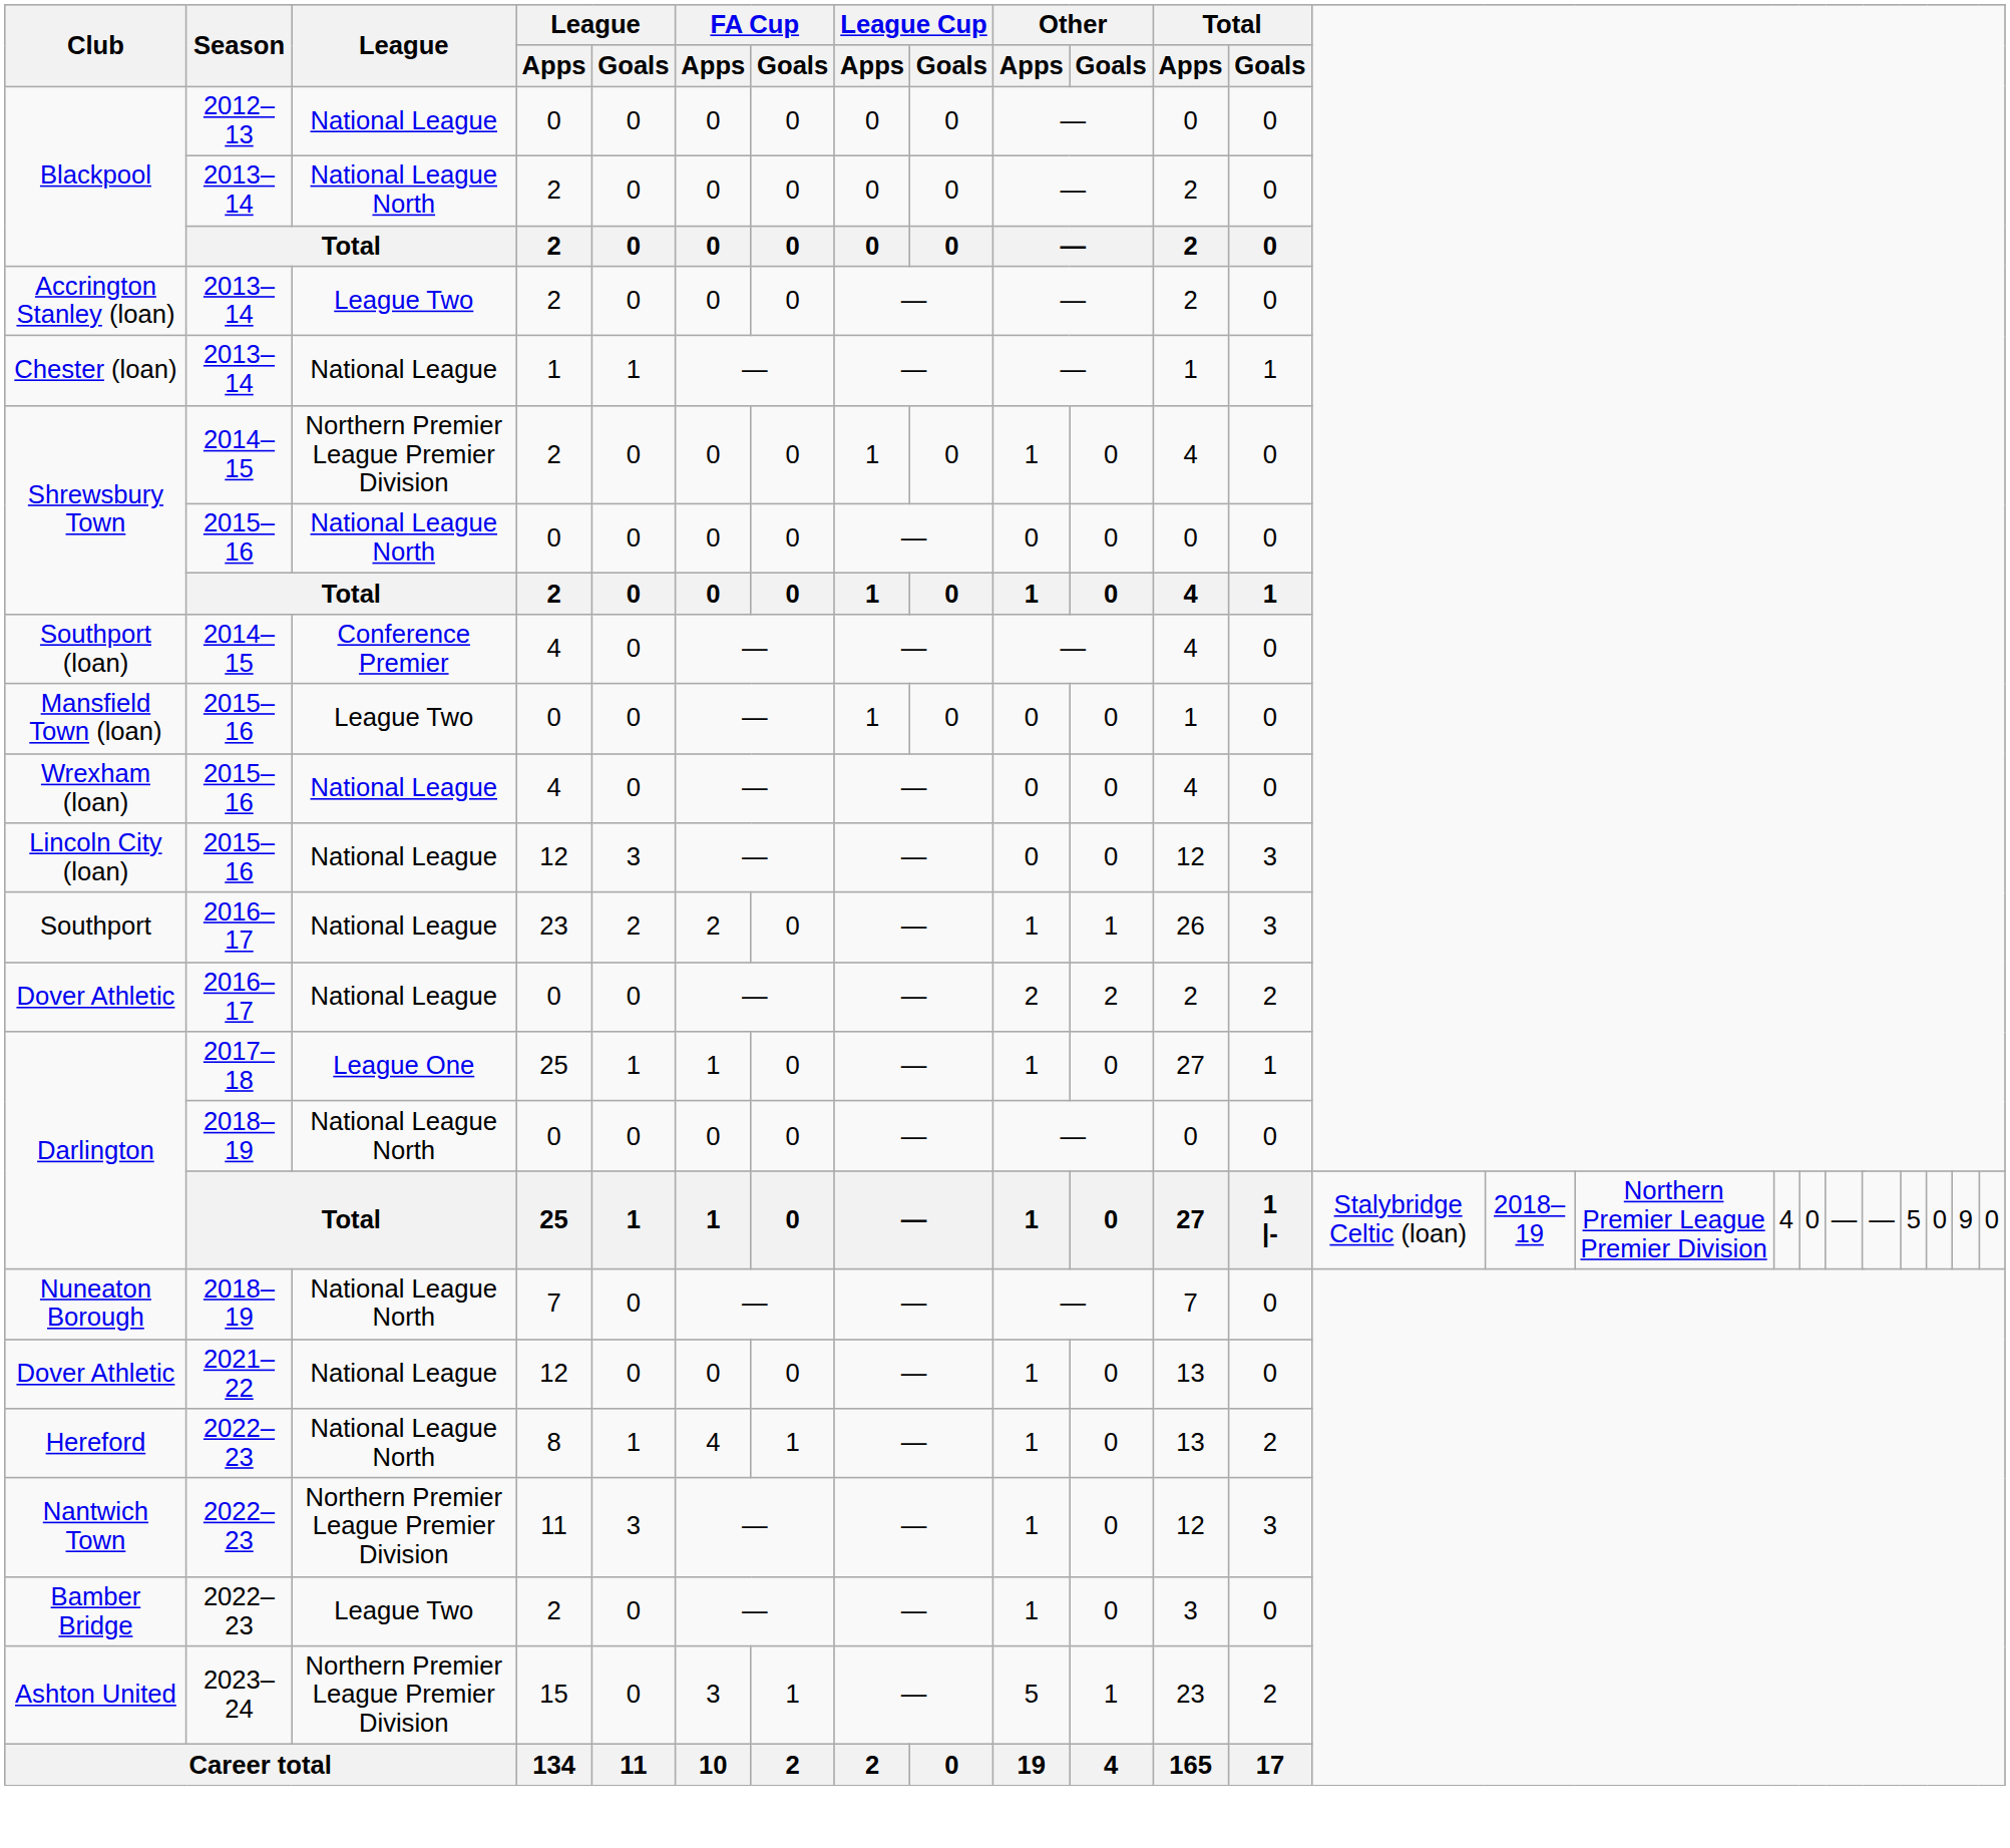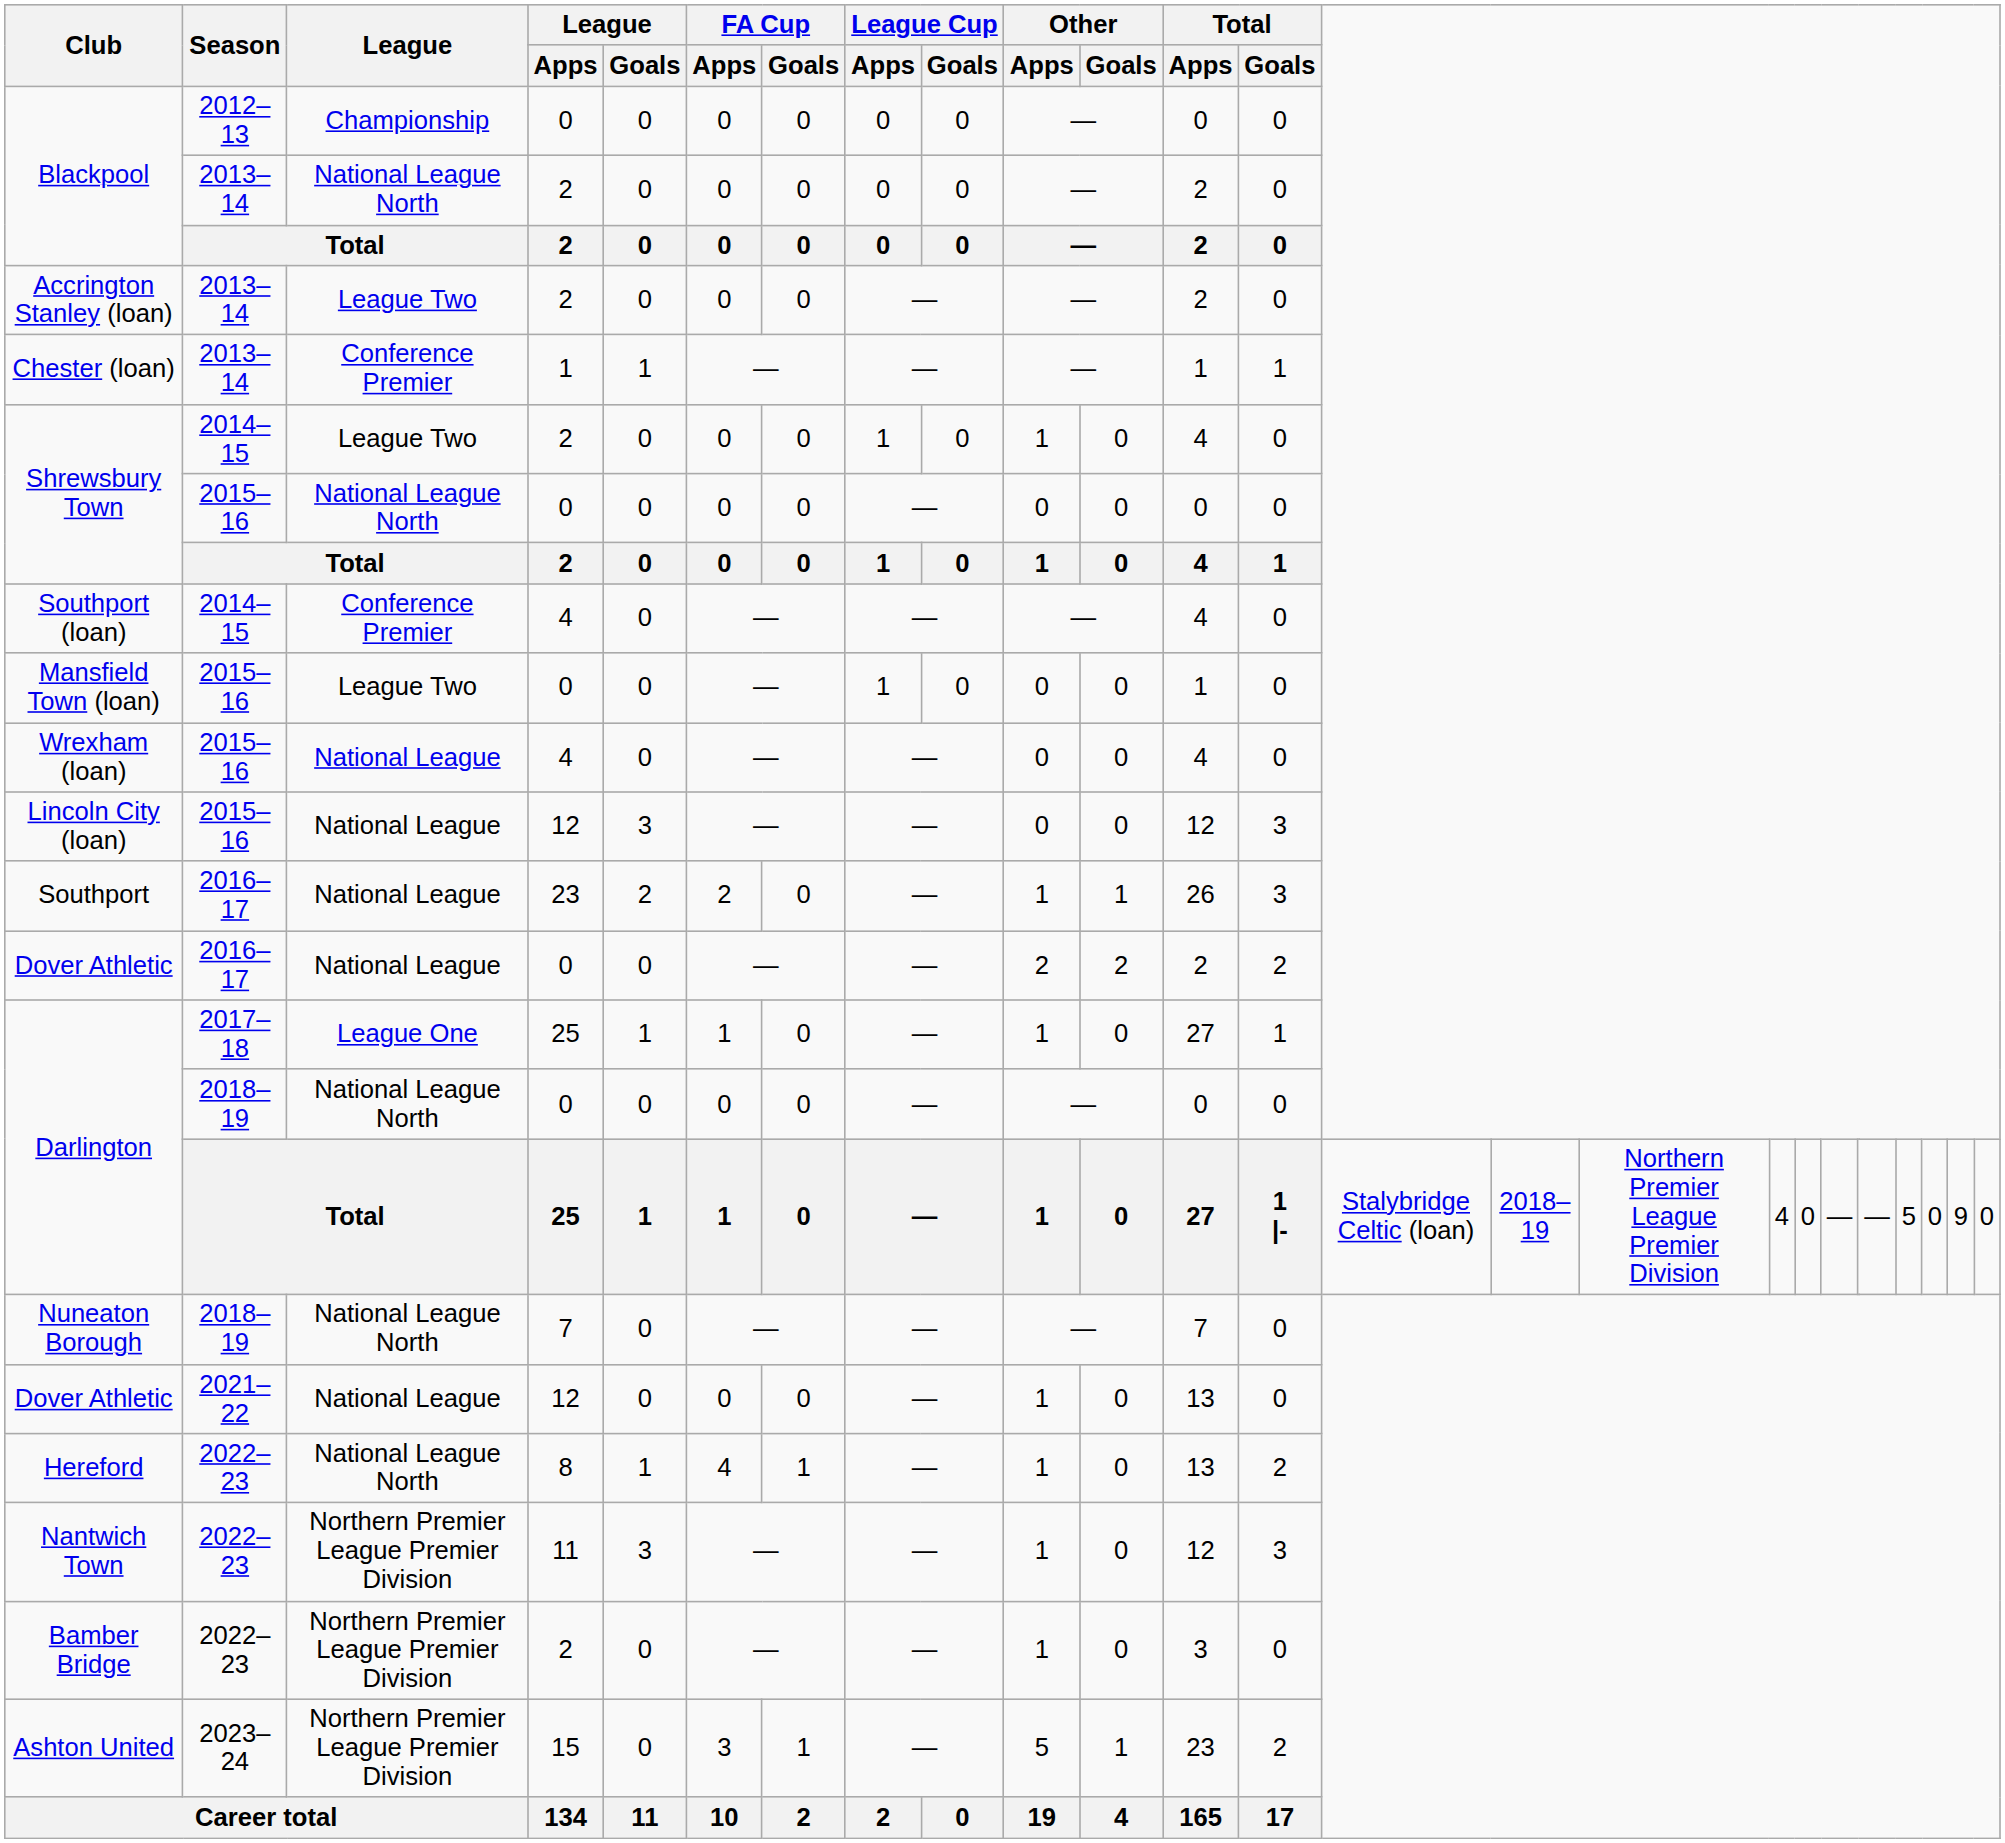 <table class="wikitable" style="text-align:center;">
 <tr>
 <th rowspan="2">Club</th>
 <th rowspan="2">Season</th>
 <th rowspan="2">League</th>
 <th colspan="2">League</th>
 <th colspan="2"><a href='#'>FA Cup</a></th>
 <th colspan="2"><a href='#'>League Cup</a></th>
 <th colspan="2">Other</th>
 <th colspan="2">Total</th>
 </tr>
 <tr>
 <th>Apps</th>
 <th>Goals</th>
 <th>Apps</th>
 <th>Goals</th>
 <th>Apps</th>
 <th>Goals</th>
 <th>Apps</th>
 <th>Goals</th>
 <th>Apps</th>
 <th>Goals</th>
 </tr>
 <tr>
 <td rowspan="3"><a href='#'>Blackpool</a></td>
 <td><a href='#'>2012–13</a></td>
-<td><a href='#'>National League</a></td>
+<td><a href='#'>Championship</a></td>
 <td>0</td>
 <td>0</td>
 <td>0</td>
 <td>0</td>
 <td>0</td>
 <td>0</td>
 <td colspan="2">—</td>
 <td>0</td>
 <td>0</td>
 </tr>
 <tr>
 <td><a href='#'>2013–14</a></td>
 <td><a href='#'>National League North</a></td>
 <td>2</td>
 <td>0</td>
 <td>0</td>
 <td>0</td>
 <td>0</td>
 <td>0</td>
 <td colspan="2">—</td>
 <td>2</td>
 <td>0</td>
 </tr>
 <tr>
 <th colspan="2">Total</th>
 <th>2</th>
 <th>0</th>
 <th>0</th>
 <th>0</th>
 <th>0</th>
 <th>0</th>
 <th colspan="2">—</th>
 <th>2</th>
 <th>0</th>
 </tr>
 <tr>
 <td><a href='#'>Accrington Stanley</a> (loan)</td>
 <td><a href='#'>2013–14</a></td>
 <td><a href='#'>League Two</a></td>
 <td>2</td>
 <td>0</td>
 <td>0</td>
 <td>0</td>
 <td colspan="2">—</td>
 <td colspan="2">—</td>
 <td>2</td>
 <td>0</td>
 </tr>
 <tr>
 <td><a href='#'>Chester</a> (loan)</td>
 <td><a href='#'>2013–14</a></td>
-<td>National League</td>
+<td><a href='#'>Conference Premier</a></td>
 <td>1</td>
 <td>1</td>
 <td colspan="2">—</td>
 <td colspan="2">—</td>
 <td colspan="2">—</td>
 <td>1</td>
 <td>1</td>
 </tr>
 <tr>
 <td rowspan="3"><a href='#'>Shrewsbury Town</a></td>
 <td><a href='#'>2014–15</a></td>
-<td>Northern Premier League Premier Division</td>
+<td>League Two</td>
 <td>2</td>
 <td>0</td>
 <td>0</td>
 <td>0</td>
 <td>1</td>
 <td>0</td>
 <td>1</td>
 <td>0</td>
 <td>4</td>
 <td>0</td>
 </tr>
 <tr>
 <td><a href='#'>2015–16</a></td>
 <td><a href='#'>National League North</a></td>
 <td>0</td>
 <td>0</td>
 <td>0</td>
 <td>0</td>
 <td colspan="2">—</td>
 <td>0</td>
 <td>0</td>
 <td>0</td>
 <td>0</td>
 </tr>
 <tr>
 <th colspan="2">Total</th>
 <th>2</th>
 <th>0</th>
 <th>0</th>
 <th>0</th>
 <th>1</th>
 <th>0</th>
 <th>1</th>
 <th>0</th>
 <th>4</th>
 <th>1</th>
 </tr>
 <tr>
 <td><a href='#'>Southport</a> (loan)</td>
 <td><a href='#'>2014–15</a></td>
 <td><a href='#'>Conference Premier</a></td>
 <td>4</td>
 <td>0</td>
 <td colspan="2">—</td>
 <td colspan="2">—</td>
 <td colspan="2">—</td>
 <td>4</td>
 <td>0</td>
 </tr>
 <tr>
 <td><a href='#'>Mansfield Town</a> (loan)</td>
 <td><a href='#'>2015–16</a></td>
 <td>League Two</td>
 <td>0</td>
 <td>0</td>
 <td colspan="2">—</td>
 <td>1</td>
 <td>0</td>
 <td>0</td>
 <td>0</td>
 <td>1</td>
 <td>0</td>
 </tr>
 <tr>
 <td><a href='#'>Wrexham</a> (loan)</td>
 <td><a href='#'>2015–16</a></td>
 <td><a href='#'>National League</a></td>
 <td>4</td>
 <td>0</td>
 <td colspan="2">—</td>
 <td colspan="2">—</td>
 <td>0</td>
 <td>0</td>
 <td>4</td>
 <td>0</td>
 </tr>
 <tr>
 <td><a href='#'>Lincoln City</a> (loan)</td>
 <td><a href='#'>2015–16</a></td>
 <td>National League</td>
 <td>12</td>
 <td>3</td>
 <td colspan="2">—</td>
 <td colspan="2">—</td>
 <td>0</td>
 <td>0</td>
 <td>12</td>
 <td>3</td>
 </tr>
 <tr>
 <td>Southport</td>
 <td><a href='#'>2016–17</a></td>
 <td>National League</td>
 <td>23</td>
 <td>2</td>
 <td>2</td>
 <td>0</td>
 <td colspan="2">—</td>
 <td>1</td>
 <td>1</td>
 <td>26</td>
 <td>3</td>
 </tr>
 <tr>
 <td><a href='#'>Dover Athletic</a></td>
 <td><a href='#'>2016–17</a></td>
 <td>National League</td>
 <td>0</td>
 <td>0</td>
 <td colspan="2">—</td>
 <td colspan="2">—</td>
 <td>2</td>
 <td>2</td>
 <td>2</td>
 <td>2</td>
 </tr>
 <tr>
 <td rowspan="3"><a href='#'>Darlington</a></td>
 <td><a href='#'>2017–18</a></td>
 <td><a href='#'>League One</a></td>
 <td>25</td>
 <td>1</td>
 <td>1</td>
 <td>0</td>
 <td colspan="2">—</td>
 <td>1</td>
 <td>0</td>
 <td>27</td>
 <td>1</td>
 </tr>
 <tr>
 <td><a href='#'>2018–19</a></td>
 <td>National League North</td>
 <td>0</td>
 <td>0</td>
 <td>0</td>
 <td>0</td>
 <td colspan="2">—</td>
 <td colspan="2">—</td>
 <td>0</td>
 <td>0</td>
 </tr>
 <tr>
 <th colspan="2">Total</th>
 <th>25</th>
 <th>1</th>
 <th>1</th>
 <th>0</th>
 <th colspan="2">—</th>
 <th>1</th>
 <th>0</th>
 <th>27</th>
 <th>1<br>|-</th>
 <td><a href='#'>Stalybridge Celtic</a> (loan)</td>
 <td><a href='#'>2018–19</a></td>
 <td><a href='#'>Northern Premier League Premier Division</a></td>
 <td>4</td>
 <td>0</td>
 <td colspan="2">—</td>
 <td colspan="2">—</td>
 <td>5</td>
 <td>0</td>
 <td>9</td>
 <td>0</td>
 </tr>
 <tr>
 <td><a href='#'>Nuneaton Borough</a></td>
 <td><a href='#'>2018–19</a></td>
 <td>National League North</td>
 <td>7</td>
 <td>0</td>
 <td colspan="2">—</td>
 <td colspan="2">—</td>
 <td colspan="2">—</td>
 <td>7</td>
 <td>0</td>
 </tr>
 <tr>
 <td><a href='#'>Dover Athletic</a></td>
 <td><a href='#'>2021–22</a></td>
 <td>National League</td>
 <td>12</td>
 <td>0</td>
 <td>0</td>
 <td>0</td>
 <td colspan="2">—</td>
 <td>1</td>
 <td>0</td>
 <td>13</td>
 <td>0</td>
 </tr>
 <tr>
 <td><a href='#'>Hereford</a></td>
 <td><a href='#'>2022–23</a></td>
 <td>National League North</td>
 <td>8</td>
 <td>1</td>
 <td>4</td>
 <td>1</td>
 <td colspan="2">—</td>
 <td>1</td>
 <td>0</td>
 <td>13</td>
 <td>2</td>
 </tr>
 <tr>
 <td><a href='#'>Nantwich Town</a></td>
 <td><a href='#'>2022–23</a></td>
 <td>Northern Premier League Premier Division</td>
 <td>11</td>
 <td>3</td>
 <td colspan="2">—</td>
 <td colspan="2">—</td>
 <td>1</td>
 <td>0</td>
 <td>12</td>
 <td>3</td>
 </tr>
 <tr>
 <td><a href='#'>Bamber Bridge</a></td>
 <td>2022–23</td>
-<td>League Two</td>
+<td>Northern Premier League Premier Division</td>
 <td>2</td>
 <td>0</td>
 <td colspan="2">—</td>
 <td colspan="2">—</td>
 <td>1</td>
 <td>0</td>
 <td>3</td>
 <td>0</td>
 </tr>
 <tr>
 <td><a href='#'>Ashton United</a></td>
 <td>2023–24</td>
 <td>Northern Premier League Premier Division</td>
 <td>15</td>
 <td>0</td>
 <td>3</td>
 <td>1</td>
 <td colspan="2">—</td>
 <td>5</td>
 <td>1</td>
 <td>23</td>
 <td>2</td>
 </tr>
 <tr>
 <th colspan="3">Career total</th>
 <th>134</th>
 <th>11</th>
 <th>10</th>
 <th>2</th>
 <th>2</th>
 <th>0</th>
 <th>19</th>
 <th>4</th>
 <th>165</th>
 <th>17</th>
 </tr>
 </table>
